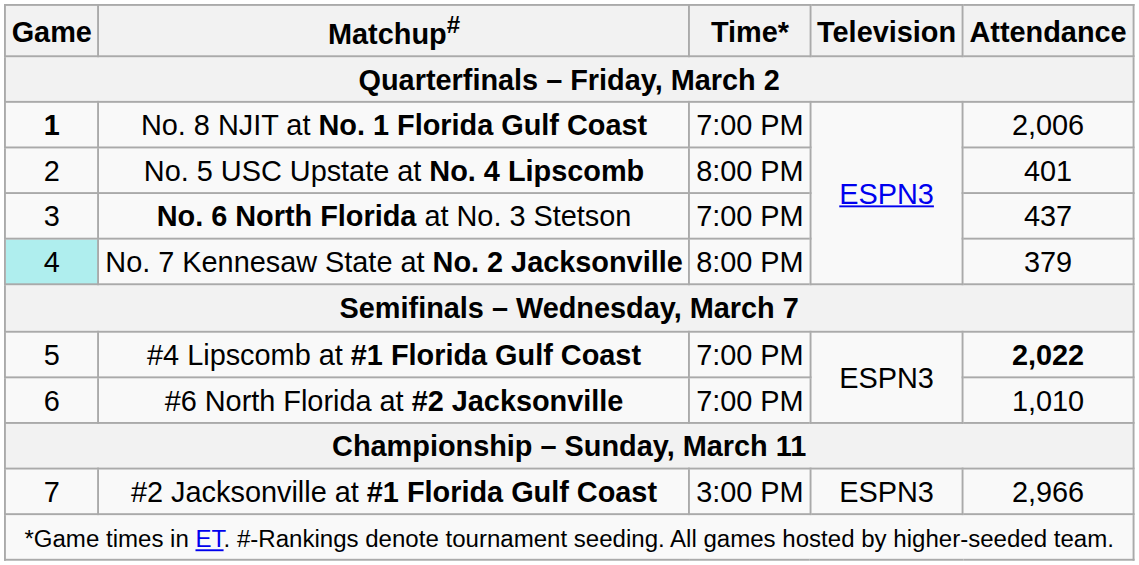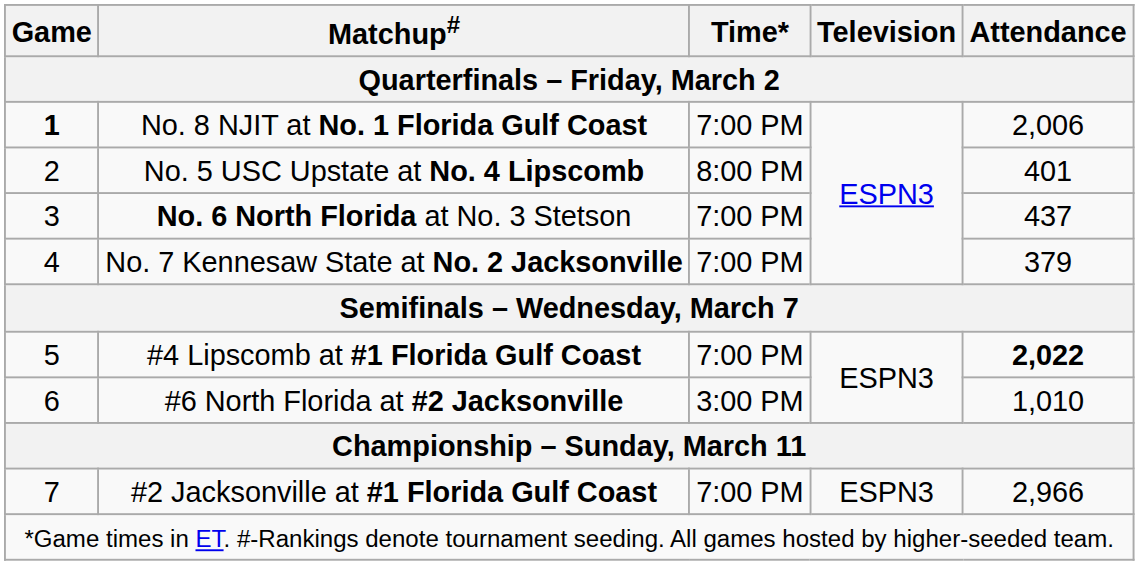 <table class="wikitable" style="font-size: 95%; text-align:center;">
 <tr>
 <th>Game</th>
 <th>Matchup<sup>#</sup></th>
 <th>Time*</th>
 <th>Television</th>
 <th>Attendance</th>
 </tr>
 <tr>
 <th colspan=6>Quarterfinals – Friday, March 2</th>
 </tr>
 <tr>
 <td><strong>1</strong></td>
 <td>No. 8 NJIT at <strong>No. 1 Florida Gulf Coast</strong></td>
 <td>7:00 PM</td>
 <td rowspan=4><a href='#'>ESPN3</a></td>
 <td>2,006</td>
 </tr>
 <tr>
 <td>2</td>
 <td>No. 5 USC Upstate at <strong>No. 4 Lipscomb</strong></td>
 <td>8:00 PM</td>
 <td>401</td>
 </tr>
 <tr>
 <td>3</td>
 <td><strong>No. 6 North Florida</strong> at No. 3 Stetson</td>
 <td>7:00 PM</td>
 <td>437</td>
 </tr>
 <tr>
-<td style="background: paleturquoise;">4</td>
+<td>4</td>
 <td>No. 7 Kennesaw State at <strong>No. 2 Jacksonville</strong></td>
-<td>8:00 PM</td>
+<td>7:00 PM</td>
 <td>379</td>
 </tr>
 <tr>
 <th colspan=6>Semifinals – Wednesday, March 7</th>
 </tr>
 <tr>
 <td>5</td>
 <td>#4 Lipscomb at <strong>#1 Florida Gulf Coast</strong></td>
 <td>7:00 PM</td>
 <td rowspan=2>ESPN3</td>
 <td><strong>2,022</strong></td>
 </tr>
 <tr>
 <td>6</td>
 <td>#6 North Florida at <strong>#2 Jacksonville</strong></td>
-<td>7:00 PM</td>
+<td>3:00 PM</td>
 <td>1,010</td>
 </tr>
 <tr>
 <th colspan=6>Championship – Sunday, March 11</th>
 </tr>
 <tr>
 <td>7</td>
 <td>#2 Jacksonville at <strong>#1 Florida Gulf Coast</strong></td>
-<td>3:00 PM</td>
+<td>7:00 PM</td>
 <td>ESPN3</td>
 <td>2,966</td>
 </tr>
 <tr>
 <td colspan=5><small>*Game times in <a href='#'>ET</a>. #-Rankings denote tournament seeding. All games hosted by higher-seeded team.</small></td>
 </tr>
 </table>
